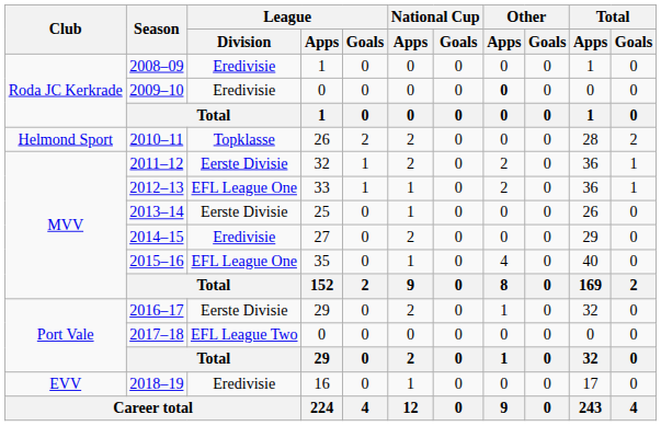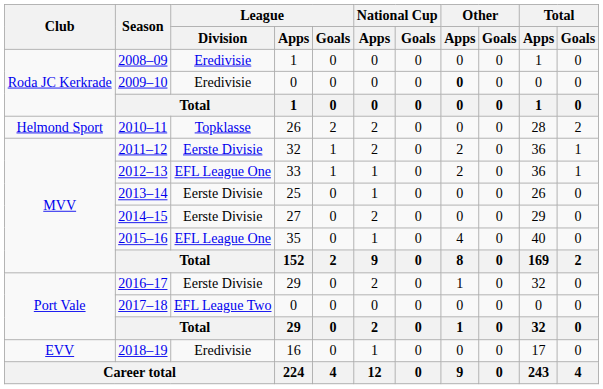 <table class="wikitable" style="text-align:center">
 <tr>
 <th rowspan="2">Club</th>
 <th rowspan="2">Season</th>
 <th colspan="3">League</th>
 <th colspan="2">National Cup</th>
 <th colspan="2">Other</th>
 <th colspan="2">Total</th>
 </tr>
 <tr>
 <th>Division</th>
 <th>Apps</th>
 <th>Goals</th>
 <th>Apps</th>
 <th>Goals</th>
 <th>Apps</th>
 <th>Goals</th>
 <th>Apps</th>
 <th>Goals</th>
 </tr>
 <tr>
 <td rowspan="3"><a href='#'>Roda JC Kerkrade</a></td>
 <td><a href='#'>2008–09</a></td>
 <td><a href='#'>Eredivisie</a></td>
 <td>1</td>
 <td>0</td>
 <td>0</td>
 <td>0</td>
 <td>0</td>
 <td>0</td>
 <td>1</td>
 <td>0</td>
 </tr>
 <tr>
 <td><a href='#'>2009–10</a></td>
 <td>Eredivisie</td>
 <td>0</td>
 <td>0</td>
 <td>0</td>
 <td>0</td>
 <td><strong>0</strong></td>
 <td>0</td>
 <td>0</td>
 <td>0</td>
 </tr>
 <tr>
 <th colspan="2">Total</th>
 <th>1</th>
 <th>0</th>
 <th>0</th>
 <th>0</th>
 <th>0</th>
 <th>0</th>
 <th>1</th>
 <th>0</th>
 </tr>
 <tr>
 <td><a href='#'>Helmond Sport</a></td>
 <td><a href='#'>2010–11</a></td>
 <td><a href='#'>Topklasse</a></td>
 <td>26</td>
 <td>2</td>
 <td>2</td>
 <td>0</td>
 <td>0</td>
 <td>0</td>
 <td>28</td>
 <td>2</td>
 </tr>
 <tr>
 <td rowspan="6"><a href='#'>MVV</a></td>
 <td><a href='#'>2011–12</a></td>
 <td><a href='#'>Eerste Divisie</a></td>
 <td>32</td>
 <td>1</td>
 <td>2</td>
 <td>0</td>
 <td>2</td>
 <td>0</td>
 <td>36</td>
 <td>1</td>
 </tr>
 <tr>
 <td><a href='#'>2012–13</a></td>
 <td><a href='#'>EFL League One</a></td>
 <td>33</td>
 <td>1</td>
 <td>1</td>
 <td>0</td>
 <td>2</td>
 <td>0</td>
 <td>36</td>
 <td>1</td>
 </tr>
 <tr>
 <td><a href='#'>2013–14</a></td>
 <td>Eerste Divisie</td>
 <td>25</td>
 <td>0</td>
 <td>1</td>
 <td>0</td>
 <td>0</td>
 <td>0</td>
 <td>26</td>
 <td>0</td>
 </tr>
 <tr>
 <td><a href='#'>2014–15</a></td>
-<td><a href='#'>Eredivisie</a></td>
+<td>Eerste Divisie</td>
 <td>27</td>
 <td>0</td>
 <td>2</td>
 <td>0</td>
 <td>0</td>
 <td>0</td>
 <td>29</td>
 <td>0</td>
 </tr>
 <tr>
 <td><a href='#'>2015–16</a></td>
 <td><a href='#'>EFL League One</a></td>
 <td>35</td>
 <td>0</td>
 <td>1</td>
 <td>0</td>
 <td>4</td>
 <td>0</td>
 <td>40</td>
 <td>0</td>
 </tr>
 <tr>
 <th colspan="2">Total</th>
 <th>152</th>
 <th>2</th>
 <th>9</th>
 <th>0</th>
 <th>8</th>
 <th>0</th>
 <th>169</th>
 <th>2</th>
 </tr>
 <tr>
 <td rowspan="3"><a href='#'>Port Vale</a></td>
 <td><a href='#'>2016–17</a></td>
 <td>Eerste Divisie</td>
 <td>29</td>
 <td>0</td>
 <td>2</td>
 <td>0</td>
 <td>1</td>
 <td>0</td>
 <td>32</td>
 <td>0</td>
 </tr>
 <tr>
 <td><a href='#'>2017–18</a></td>
 <td><a href='#'>EFL League Two</a></td>
 <td>0</td>
 <td>0</td>
 <td>0</td>
 <td>0</td>
 <td>0</td>
 <td>0</td>
 <td>0</td>
 <td>0</td>
 </tr>
 <tr>
 <th colspan="2">Total</th>
 <th>29</th>
 <th>0</th>
 <th>2</th>
 <th>0</th>
 <th>1</th>
 <th>0</th>
 <th>32</th>
 <th>0</th>
 </tr>
 <tr>
 <td><a href='#'>EVV</a></td>
 <td><a href='#'>2018–19</a></td>
 <td>Eredivisie</td>
 <td>16</td>
 <td>0</td>
 <td>1</td>
 <td>0</td>
 <td>0</td>
 <td>0</td>
 <td>17</td>
 <td>0</td>
 </tr>
 <tr>
 <th colspan="3">Career total</th>
 <th>224</th>
 <th>4</th>
 <th>12</th>
 <th>0</th>
 <th>9</th>
 <th>0</th>
 <th>243</th>
 <th>4</th>
 </tr>
 </table>
